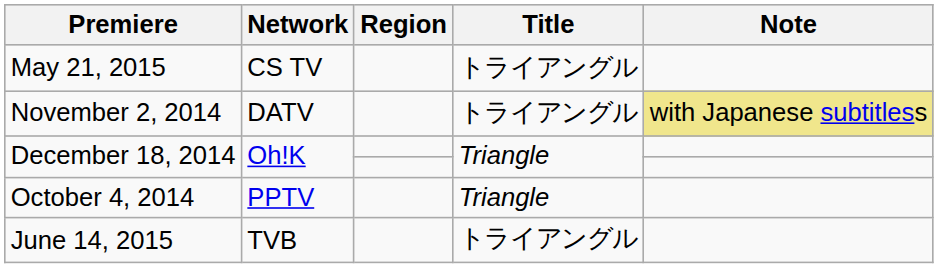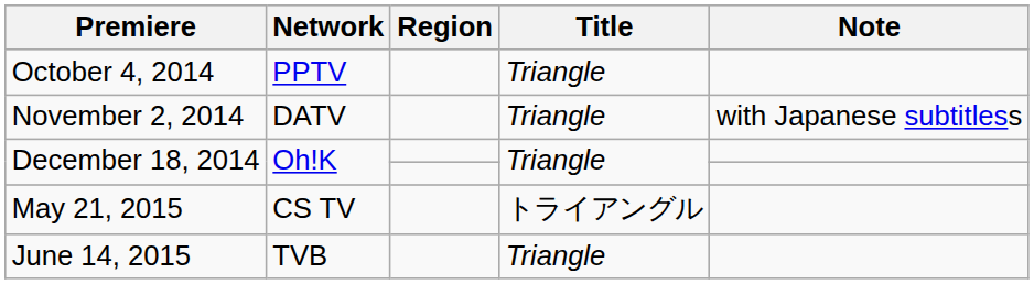 <table class="wikitable">
 <tr>
 <th>Premiere</th>
 <th>Network</th>
 <th>Region</th>
 <th>Title</th>
 <th>Note</th>
 </tr>
 <tr>
-<td>May 21, 2015</td>
-<td>CS TV</td>
+<td>October 4, 2014</td>
+<td><a href='#'>PPTV</a></td>
 <td></td>
-<td>トライアングル</td>
+<td><em>Triangle</em></td>
 <td></td>
 </tr>
 <tr>
 <td>November 2, 2014</td>
 <td>DATV</td>
 <td></td>
-<td>トライアングル</td>
-<td style="background: khaki;">with Japanese <a href='#'>subtitles</a>s</td>
+<td><em>Triangle</em></td>
+<td>with Japanese <a href='#'>subtitles</a>s</td>
 </tr>
 <tr>
 <td rowspan="2">December 18, 2014</td>
 <td rowspan="2"><a href='#'>Oh!K</a></td>
 <td></td>
 <td rowspan="2"><em>Triangle</em></td>
 <td></td>
 </tr>
 <tr>
 <td></td>
 <td></td>
 </tr>
 <tr>
-<td>October 4, 2014</td>
-<td><a href='#'>PPTV</a></td>
+<td>May 21, 2015</td>
+<td>CS TV</td>
 <td></td>
-<td><em>Triangle</em></td>
+<td>トライアングル</td>
 <td></td>
 </tr>
 <tr>
 <td>June 14, 2015</td>
 <td>TVB</td>
 <td></td>
-<td>トライアングル</td>
+<td><em>Triangle</em></td>
 <td></td>
 </tr>
 </table>
